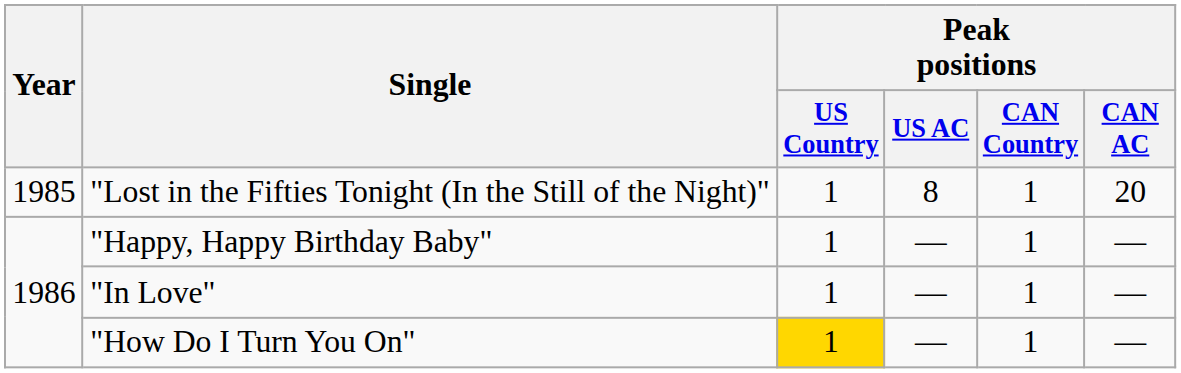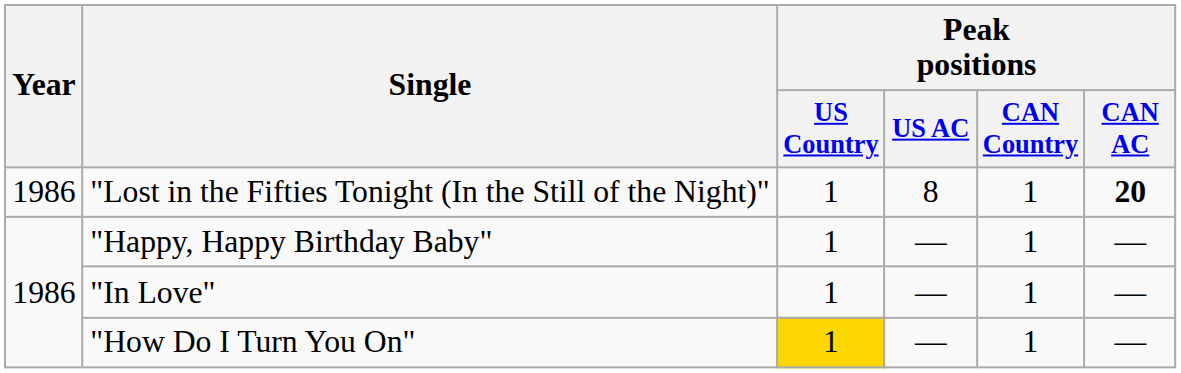 <table class="wikitable" style="text-align:center;">
 <tr>
 <th rowspan="2">Year</th>
 <th rowspan="2">Single</th>
 <th colspan="4">Peak<br> positions</th>
 </tr>
 <tr style="font-size:smaller;">
 <th width="40"><a href='#'>US Country</a></th>
 <th width="40"><a href='#'>US AC</a></th>
 <th width="40"><a href='#'>CAN Country</a></th>
 <th width="40"><a href='#'>CAN AC</a></th>
 </tr>
 <tr>
-<td>1985</td>
+<td>1986</td>
 <td align="left">"Lost in the Fifties Tonight (In the Still of the Night)"</td>
 <td>1</td>
 <td>8</td>
 <td>1</td>
-<td>20</td>
+<td><strong>20</strong></td>
 </tr>
 <tr>
 <td rowspan="3">1986</td>
 <td align="left">"Happy, Happy Birthday Baby"</td>
 <td>1</td>
 <td>—</td>
 <td>1</td>
 <td>—</td>
 </tr>
 <tr>
 <td align="left">"In Love"</td>
 <td>1</td>
 <td>—</td>
 <td>1</td>
 <td>—</td>
 </tr>
 <tr>
 <td align="left">"How Do I Turn You On"</td>
 <td style="background: gold;">1</td>
 <td>—</td>
 <td>1</td>
 <td>—</td>
 </tr>
 </table>
